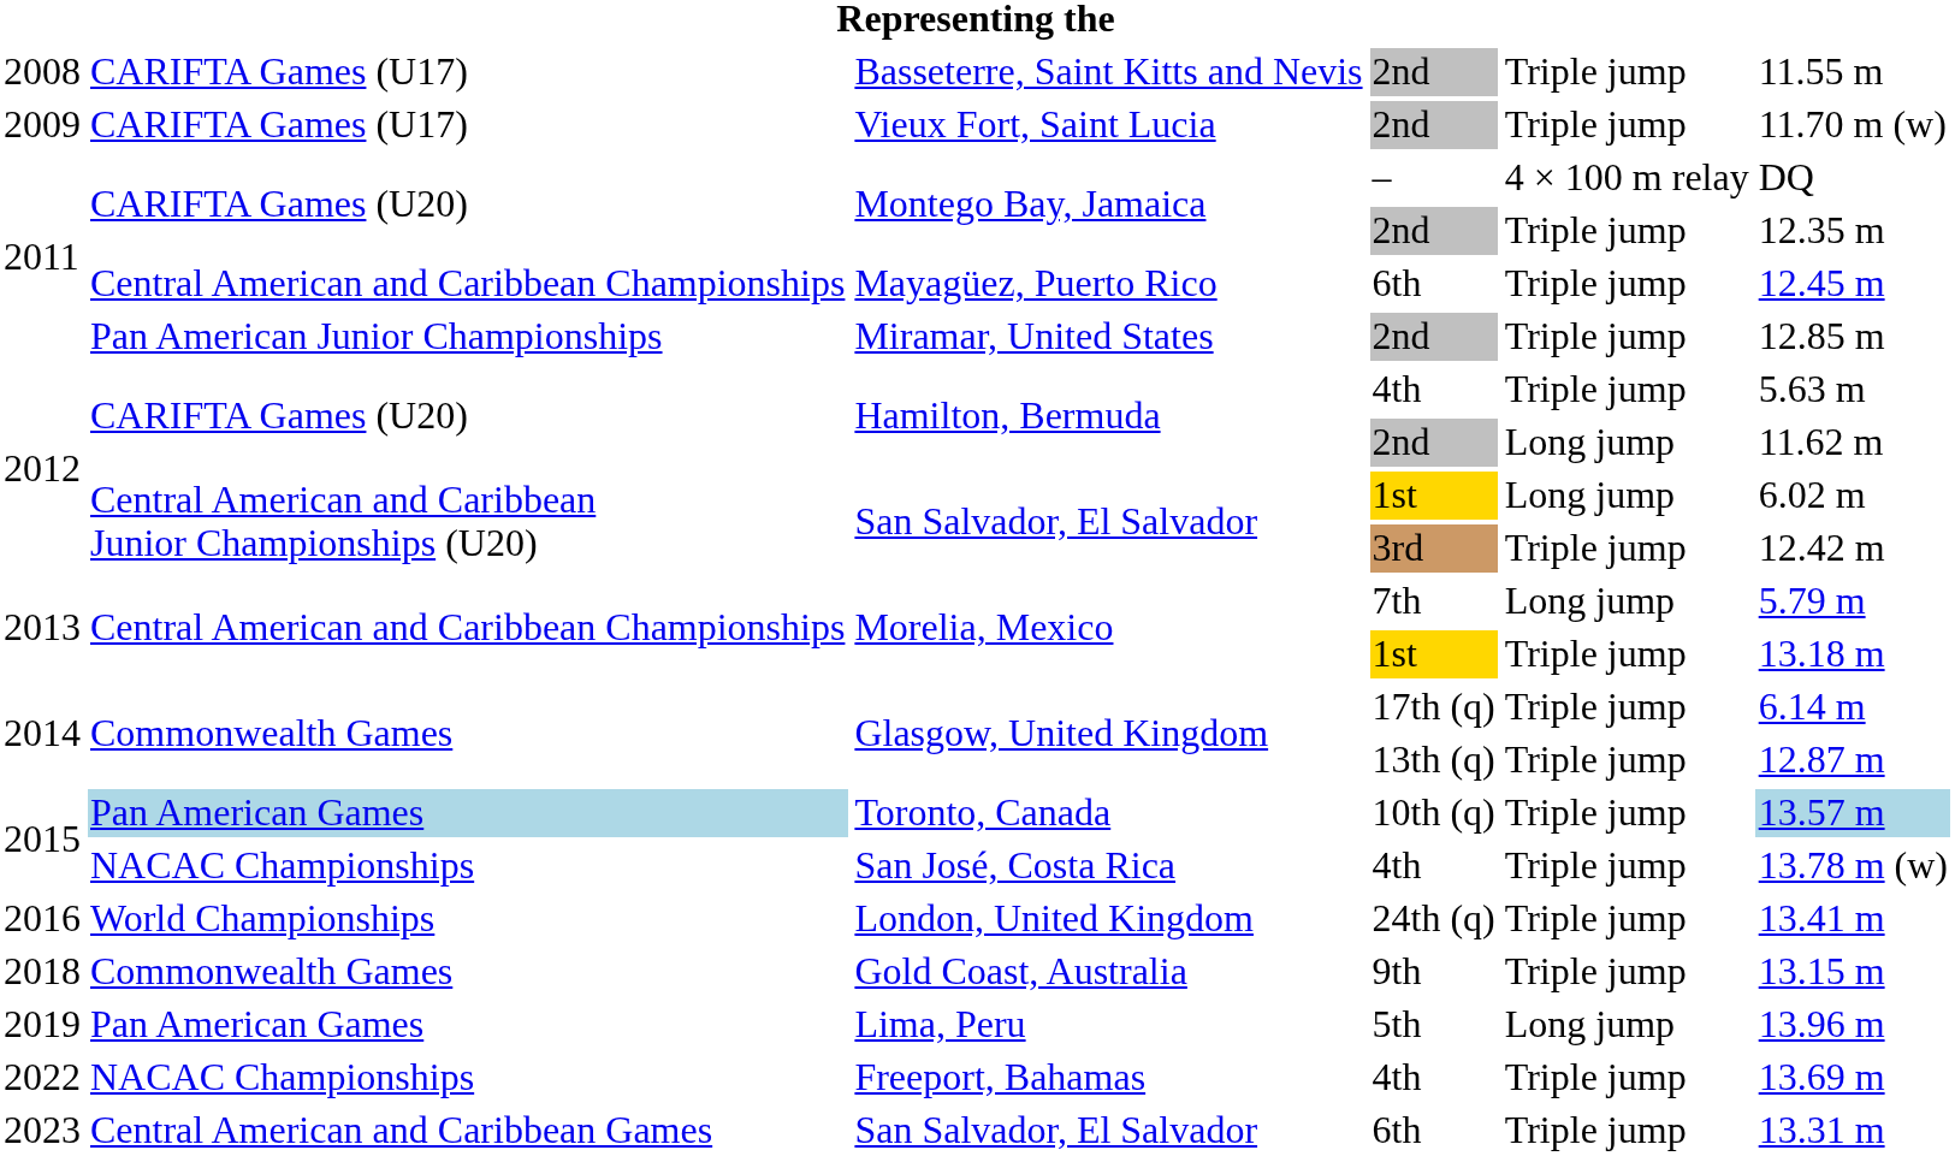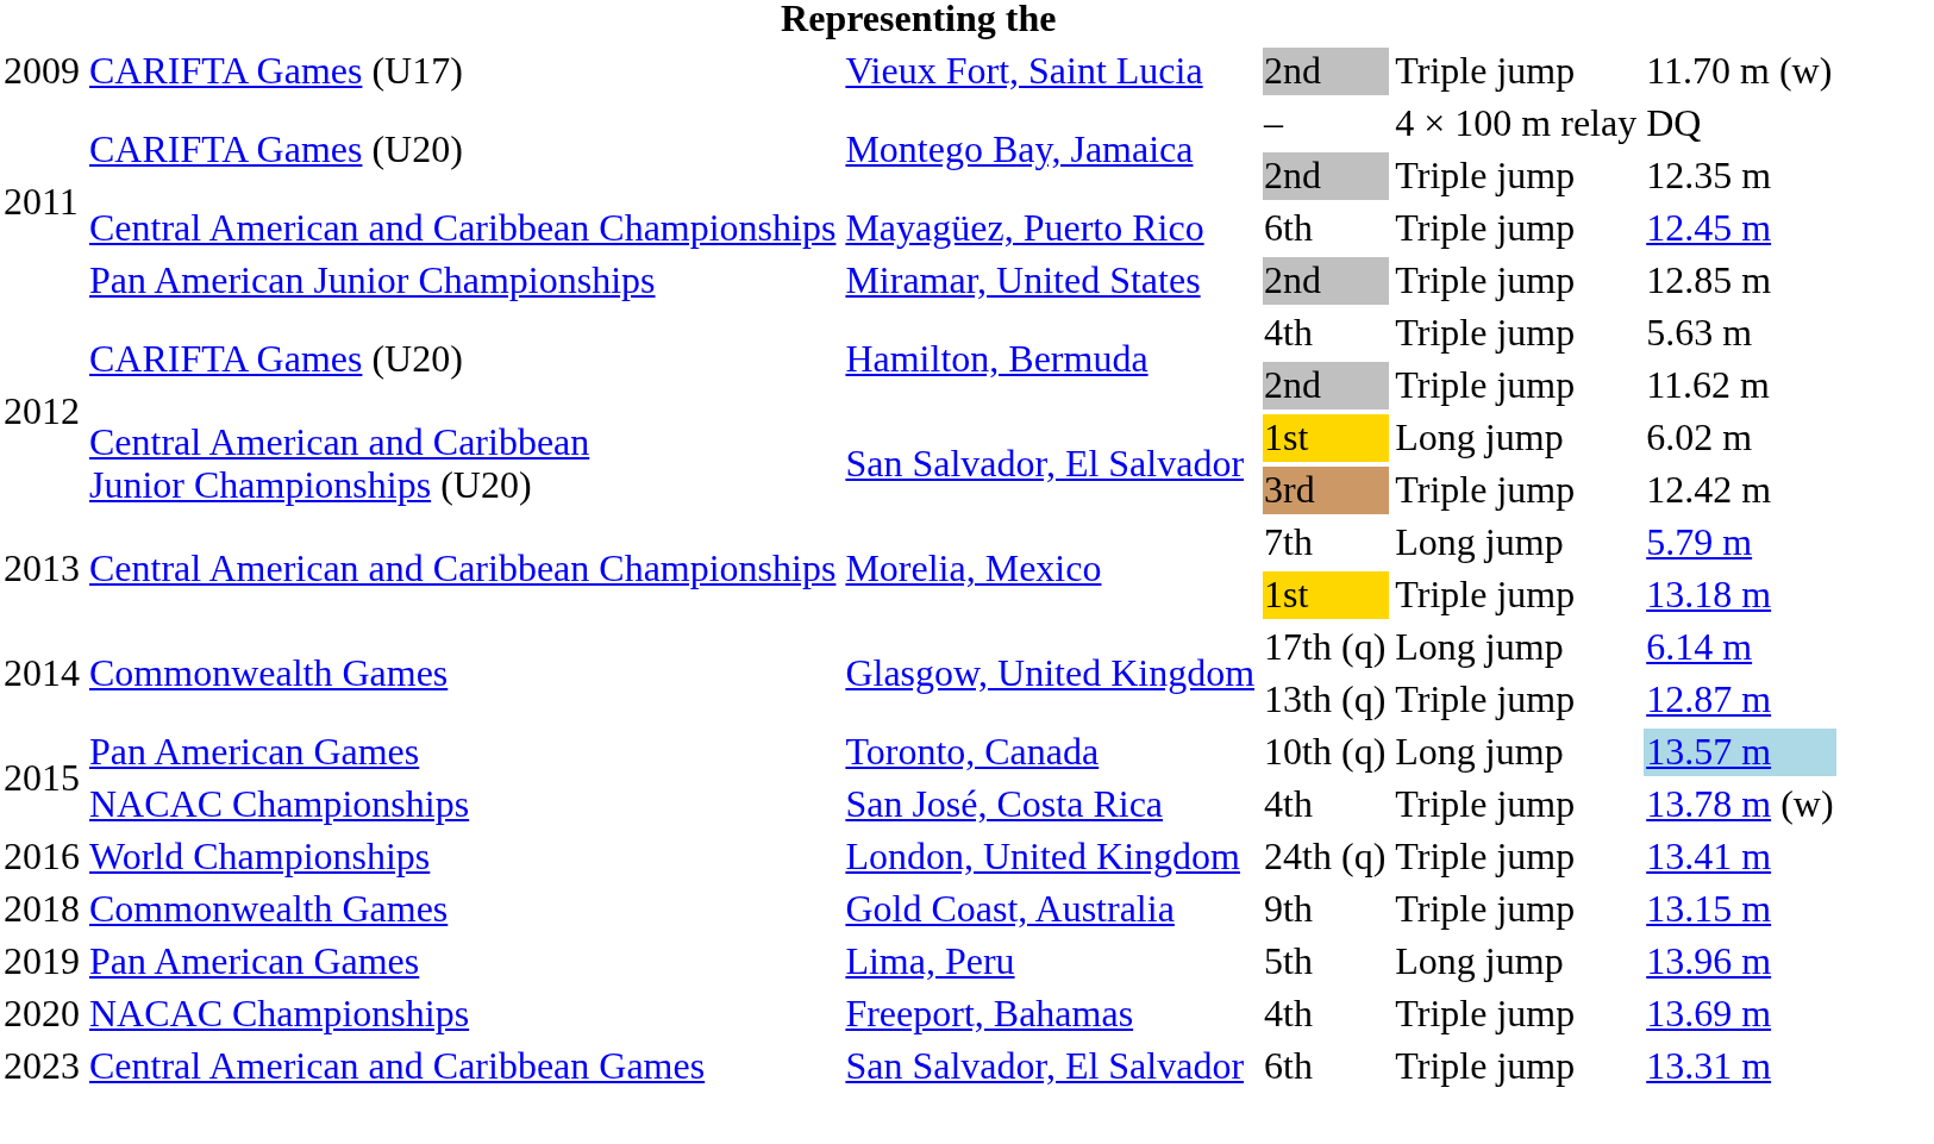 <table>
 <tr>
 <th colspan="6">Representing the </th>
-</tr>
-<tr>
-<td>2008</td>
-<td><a href='#'>CARIFTA Games</a> (U17)</td>
-<td><a href='#'>Basseterre, Saint Kitts and Nevis</a></td>
-<td bgcolor=silver>2nd</td>
-<td>Triple jump</td>
-<td>11.55 m</td>
 </tr>
 <tr>
 <td>2009</td>
 <td><a href='#'>CARIFTA Games</a> (U17)</td>
 <td><a href='#'>Vieux Fort, Saint Lucia</a></td>
 <td bgcolor=silver>2nd</td>
 <td>Triple jump</td>
 <td>11.70 m (w)</td>
 </tr>
 <tr>
 <td rowspan=4>2011</td>
 <td rowspan=2><a href='#'>CARIFTA Games</a> (U20)</td>
 <td rowspan=2><a href='#'>Montego Bay, Jamaica</a></td>
 <td>–</td>
 <td>4 × 100 m relay</td>
 <td>DQ</td>
 </tr>
 <tr>
 <td bgcolor=silver>2nd</td>
 <td>Triple jump</td>
 <td>12.35 m</td>
 </tr>
 <tr>
 <td><a href='#'>Central American and Caribbean Championships</a></td>
 <td><a href='#'>Mayagüez, Puerto Rico</a></td>
 <td>6th</td>
 <td>Triple jump</td>
 <td><a href='#'>12.45 m</a></td>
 </tr>
 <tr>
 <td><a href='#'>Pan American Junior Championships</a></td>
 <td><a href='#'>Miramar, United States</a></td>
 <td bgcolor=silver>2nd</td>
 <td>Triple jump</td>
 <td>12.85 m</td>
 </tr>
 <tr>
 <td rowspan=4>2012</td>
 <td rowspan=2><a href='#'>CARIFTA Games</a> (U20)</td>
 <td rowspan=2><a href='#'>Hamilton, Bermuda</a></td>
 <td>4th</td>
 <td>Triple jump</td>
 <td>5.63 m</td>
 </tr>
 <tr>
 <td bgcolor=silver>2nd</td>
-<td>Long jump</td>
+<td>Triple jump</td>
 <td>11.62 m</td>
 </tr>
 <tr>
 <td rowspan=2><a href='#'>Central American and Caribbean<br>Junior Championships</a> (U20)</td>
 <td rowspan=2><a href='#'>San Salvador, El Salvador</a></td>
 <td bgcolor=gold>1st</td>
 <td>Long jump</td>
 <td>6.02 m</td>
 </tr>
 <tr>
 <td bgcolor=cc9966>3rd</td>
 <td>Triple jump</td>
 <td>12.42 m</td>
 </tr>
 <tr>
 <td rowspan=2>2013</td>
 <td rowspan=2><a href='#'>Central American and Caribbean Championships</a></td>
 <td rowspan=2><a href='#'>Morelia, Mexico</a></td>
 <td>7th</td>
 <td>Long jump</td>
 <td><a href='#'>5.79 m</a></td>
 </tr>
 <tr>
 <td bgcolor=gold>1st</td>
 <td>Triple jump</td>
 <td><a href='#'>13.18 m</a></td>
 </tr>
 <tr>
 <td rowspan=2>2014</td>
 <td rowspan=2><a href='#'>Commonwealth Games</a></td>
 <td rowspan=2><a href='#'>Glasgow, United Kingdom</a></td>
 <td>17th (q)</td>
-<td>Triple jump</td>
+<td>Long jump</td>
 <td><a href='#'>6.14 m</a></td>
 </tr>
 <tr>
 <td>13th (q)</td>
 <td>Triple jump</td>
 <td><a href='#'>12.87 m</a></td>
 </tr>
 <tr>
 <td rowspan=2>2015</td>
-<td style="background: lightblue;"><a href='#'>Pan American Games</a></td>
+<td><a href='#'>Pan American Games</a></td>
 <td><a href='#'>Toronto, Canada</a></td>
 <td>10th (q)</td>
-<td>Triple jump</td>
+<td>Long jump</td>
 <td style="background: lightblue;"><a href='#'>13.57 m</a></td>
 </tr>
 <tr>
 <td><a href='#'>NACAC Championships</a></td>
 <td><a href='#'>San José, Costa Rica</a></td>
 <td>4th</td>
 <td>Triple jump</td>
 <td><a href='#'>13.78 m</a> (w)</td>
 </tr>
 <tr>
 <td>2016</td>
 <td><a href='#'>World Championships</a></td>
 <td><a href='#'>London, United Kingdom</a></td>
 <td>24th (q)</td>
 <td>Triple jump</td>
 <td><a href='#'>13.41 m</a></td>
 </tr>
 <tr>
 <td>2018</td>
 <td><a href='#'>Commonwealth Games</a></td>
 <td><a href='#'>Gold Coast, Australia</a></td>
 <td>9th</td>
 <td>Triple jump</td>
 <td><a href='#'>13.15 m</a></td>
 </tr>
 <tr>
 <td>2019</td>
 <td><a href='#'>Pan American Games</a></td>
 <td><a href='#'>Lima, Peru</a></td>
 <td>5th</td>
 <td>Long jump</td>
 <td><a href='#'>13.96 m</a></td>
 </tr>
 <tr>
-<td>2022</td>
+<td>2020</td>
 <td><a href='#'>NACAC Championships</a></td>
 <td><a href='#'>Freeport, Bahamas</a></td>
 <td>4th</td>
 <td>Triple jump</td>
 <td><a href='#'>13.69 m</a></td>
 </tr>
 <tr>
 <td>2023</td>
 <td><a href='#'>Central American and Caribbean Games</a></td>
 <td><a href='#'>San Salvador, El Salvador</a></td>
 <td>6th</td>
 <td>Triple jump</td>
 <td><a href='#'>13.31 m</a></td>
 </tr>
 </table>
